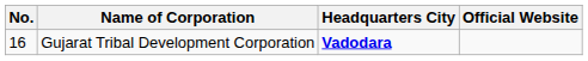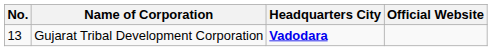 <table class="wikitable">
 <tr>
 <th>No.</th>
 <th>Name of Corporation</th>
 <th>Headquarters City</th>
 <th>Official Website</th>
 </tr>
 <tr>
-<td>16</td>
+<td>13</td>
 <td>Gujarat Tribal Development Corporation</td>
 <td><strong><a href='#'>Vadodara</a></strong></td>
 <td></td>
 </tr>
 </table>
